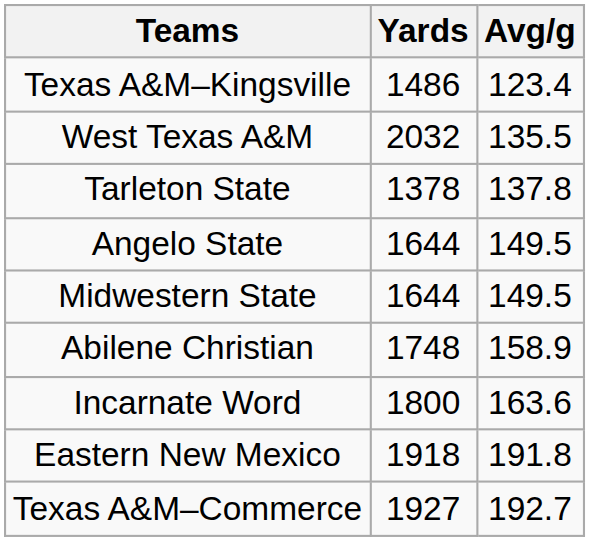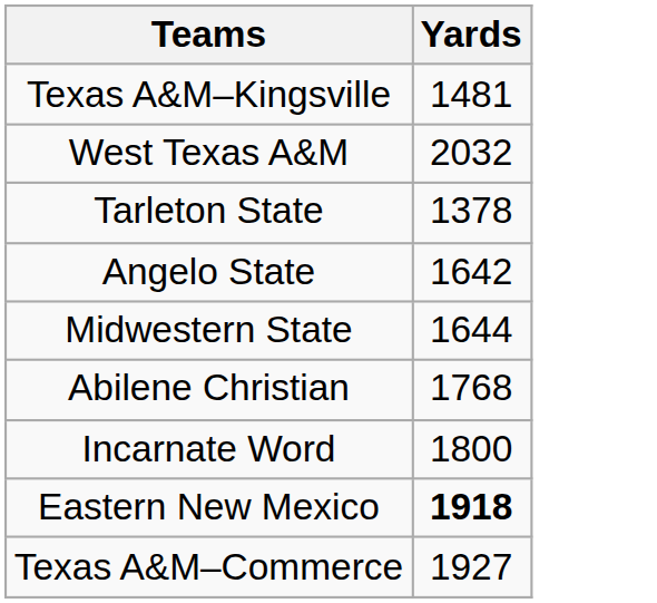 <table class="wikitable sortable" style="text-align: center;">
 <tr>
 <th>Teams</th>
 <th>Yards</th>
-<th>Avg/g</th>
 </tr>
 <tr>
 <td style=>Texas A&M–Kingsville</td>
-<td>1486</td>
-<td>123.4</td>
+<td>1481</td>
 </tr>
 <tr>
 <td style=>West Texas A&M</td>
 <td>2032</td>
-<td>135.5</td>
 </tr>
 <tr>
 <td style=>Tarleton State</td>
 <td>1378</td>
-<td>137.8</td>
 </tr>
 <tr>
 <td style=>Angelo State</td>
-<td>1644</td>
-<td>149.5</td>
+<td>1642</td>
 </tr>
 <tr>
 <td style=>Midwestern State</td>
 <td>1644</td>
-<td>149.5</td>
 </tr>
 <tr>
 <td style=>Abilene Christian</td>
-<td>1748</td>
-<td>158.9</td>
+<td>1768</td>
 </tr>
 <tr>
 <td style=>Incarnate Word</td>
 <td>1800</td>
-<td>163.6</td>
 </tr>
 <tr>
 <td style=>Eastern New Mexico</td>
-<td>1918</td>
-<td>191.8</td>
+<td><strong>1918</strong></td>
 </tr>
 <tr>
 <td style=>Texas A&M–Commerce</td>
 <td>1927</td>
-<td>192.7</td>
 </tr>
 </table>
